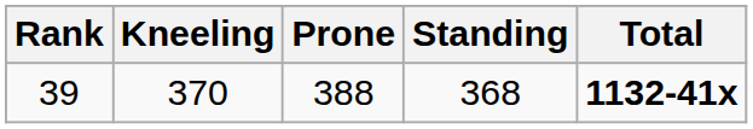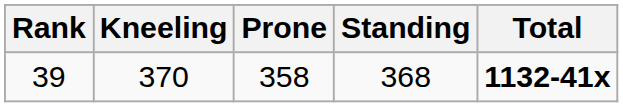 <table class="wikitable" style="text-align:center">
 <tr>
 <th>Rank</th>
 <th>Kneeling</th>
 <th>Prone</th>
 <th>Standing</th>
 <th>Total</th>
 </tr>
 <tr>
 <td>39</td>
 <td>370</td>
-<td>388</td>
+<td>358</td>
 <td>368</td>
 <td><strong>1132-41x</strong></td>
 </tr>
 </table>
